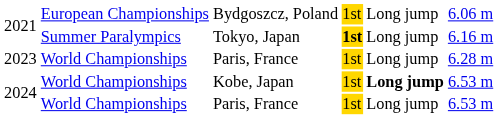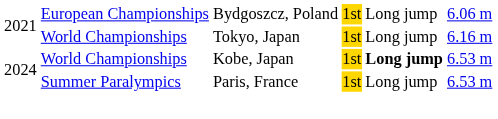 <table>
 <tr>
 <td rowspan=2>2021</td>
 <td><a href='#'>European Championships</a></td>
 <td>Bydgoszcz, Poland</td>
 <td bgcolor="gold">1st</td>
 <td>Long jump</td>
 <td><a href='#'>6.06 m</a></td>
 </tr>
 <tr>
-<td><a href='#'>Summer Paralympics</a></td>
+<td><a href='#'>World Championships</a></td>
 <td>Tokyo, Japan</td>
-<td bgcolor="gold"><strong>1st</strong></td>
+<td bgcolor="gold">1st</td>
 <td>Long jump</td>
 <td><a href='#'>6.16 m</a></td>
-</tr>
-<tr>
-<td>2023</td>
-<td><a href='#'>World Championships</a></td>
-<td>Paris, France</td>
-<td bgcolor="gold">1st</td>
-<td>Long jump</td>
-<td><a href='#'>6.28 m</a></td>
 </tr>
 <tr>
 <td rowspan=2>2024</td>
 <td><a href='#'>World Championships</a></td>
 <td>Kobe, Japan</td>
 <td bgcolor="gold">1st</td>
 <td><strong>Long jump</strong></td>
 <td><a href='#'>6.53 m</a></td>
 </tr>
 <tr>
-<td><a href='#'>World Championships</a></td>
+<td><a href='#'>Summer Paralympics</a></td>
 <td>Paris, France</td>
 <td bgcolor="gold">1st</td>
 <td>Long jump</td>
 <td><a href='#'>6.53 m</a></td>
 </tr>
 </table>
